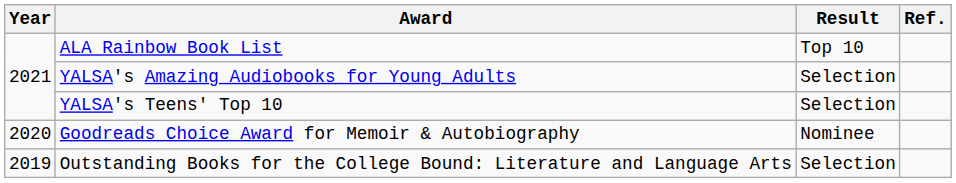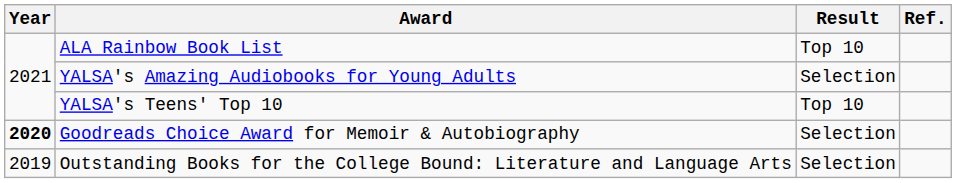 <table class="wikitable sortable">
 <tr>
 <th>Year</th>
 <th>Award</th>
 <th>Result</th>
 <th>Ref.</th>
 </tr>
 <tr>
 <td rowspan="3">2021</td>
 <td><a href='#'>ALA Rainbow Book List</a></td>
 <td>Top 10</td>
 <td></td>
 </tr>
 <tr>
 <td><a href='#'>YALSA</a>'s <a href='#'>Amazing Audiobooks for Young Adults</a></td>
 <td>Selection</td>
 <td></td>
 </tr>
 <tr>
 <td><a href='#'>YALSA</a>'s Teens' Top 10</td>
-<td>Selection</td>
+<td>Top 10</td>
 <td></td>
 </tr>
 <tr>
-<td>2020</td>
+<td><strong>2020</strong></td>
 <td><a href='#'>Goodreads Choice Award</a> for Memoir & Autobiography</td>
-<td>Nominee</td>
+<td>Selection</td>
 <td></td>
 </tr>
 <tr>
 <td>2019</td>
 <td>Outstanding Books for the College Bound: Literature and Language Arts</td>
 <td>Selection</td>
 <td></td>
 </tr>
 </table>
